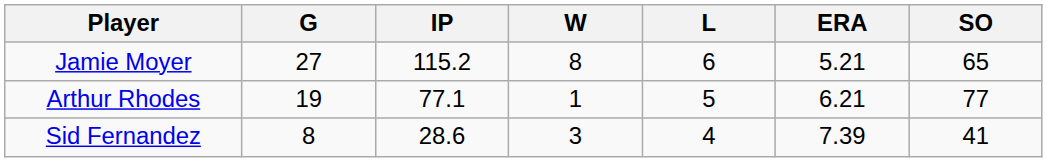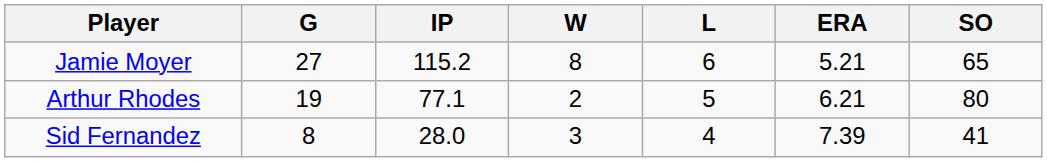 <table class="wikitable sortable">
 <tr>
 <th bgcolor="#DDDDFF" width="16%">Player</th>
 <th bgcolor="#DDDDFF" width="9%">G</th>
 <th bgcolor="#DDDDFF" width="9%">IP</th>
 <th bgcolor="#DDDDFF" width="9%">W</th>
 <th bgcolor="#DDDDFF" width="9%">L</th>
 <th bgcolor="#DDDDFF" width="9%">ERA</th>
 <th bgcolor="#DDDDFF" width="9%">SO</th>
 </tr>
 <tr align=center>
 <td><a href='#'>Jamie Moyer</a></td>
 <td>27</td>
 <td>115.2</td>
 <td>8</td>
 <td>6</td>
 <td>5.21</td>
 <td>65</td>
 </tr>
 <tr align=center>
 <td><a href='#'>Arthur Rhodes</a></td>
 <td>19</td>
 <td>77.1</td>
-<td>1</td>
+<td>2</td>
 <td>5</td>
 <td>6.21</td>
-<td>77</td>
+<td>80</td>
 </tr>
 <tr align=center>
 <td><a href='#'>Sid Fernandez</a></td>
 <td>8</td>
-<td>28.6</td>
+<td>28.0</td>
 <td>3</td>
 <td>4</td>
 <td>7.39</td>
 <td>41</td>
 </tr>
 </table>
